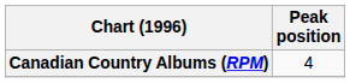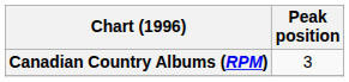 <table class="wikitable sortable plainrowheaders" style="text-align:center">
 <tr>
 <th scope="col">Chart (1996)</th>
 <th scope="col">Peak<br> position</th>
 </tr>
 <tr>
 <th scope="row">Canadian Country Albums (<em><a href='#'>RPM</a></em>)</th>
-<td>4</td>
+<td>3</td>
 </tr>
 <tr>
 </tr>
 <tr>
 </tr>
 </table>
